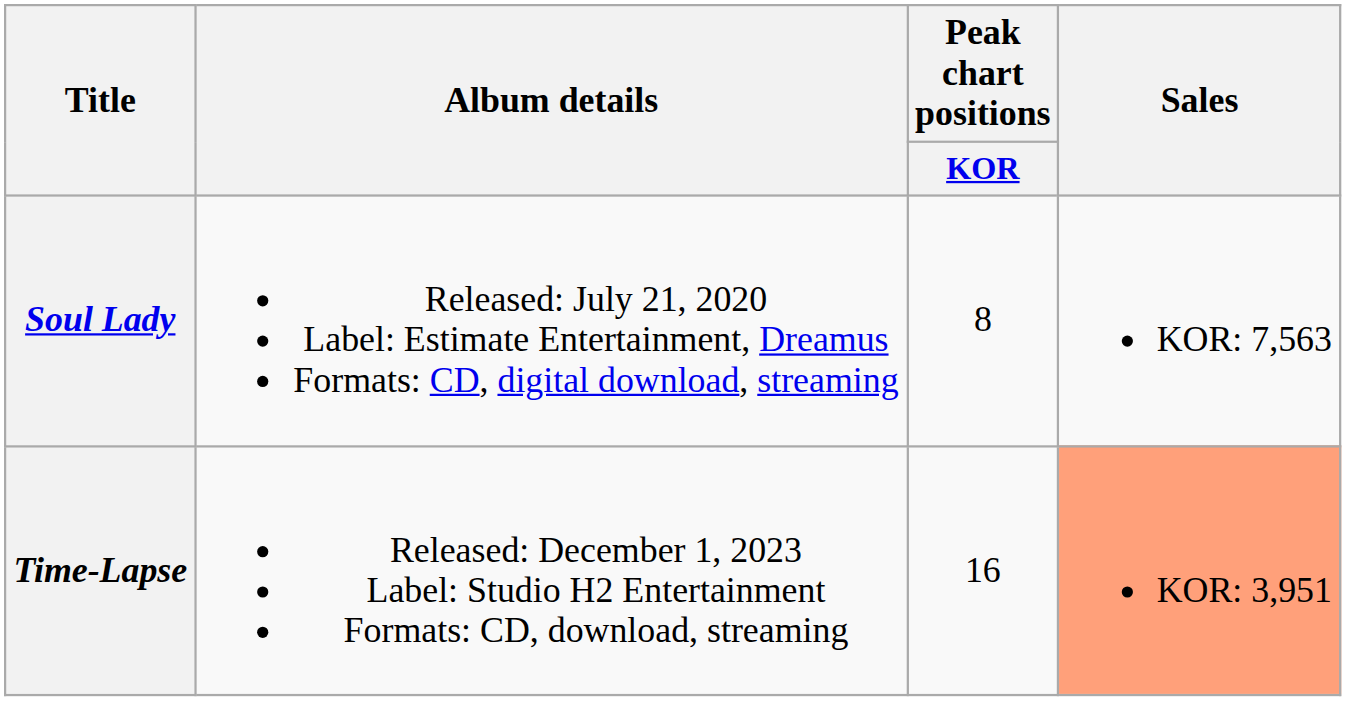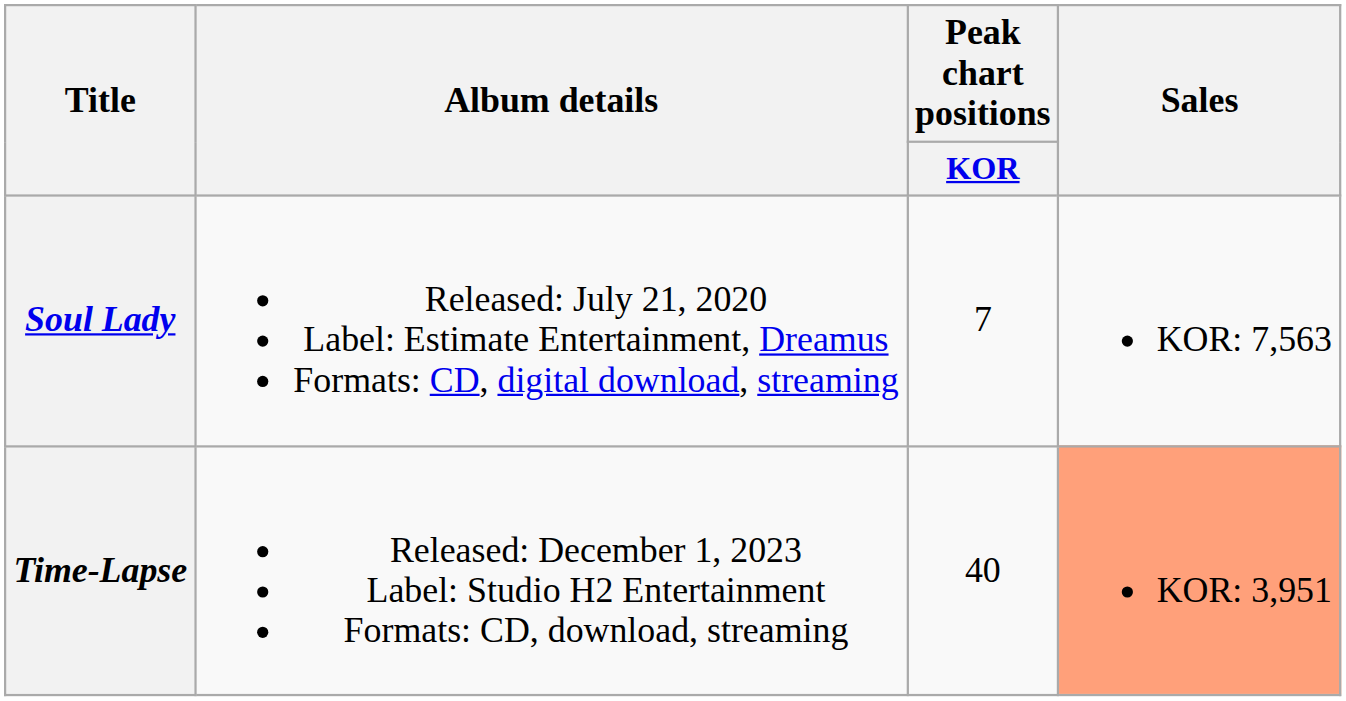 <table class="wikitable plainrowheaders" style="text-align:center;">
 <tr>
 <th scope="col" rowspan="2">Title</th>
 <th scope="col" rowspan="2">Album details</th>
 <th scope="col" colspan="1">Peak chart<br>positions</th>
 <th scope="col" rowspan="2">Sales</th>
 </tr>
 <tr>
 <th scope="col" style="width:3em;font-size:90%;"><a href='#'>KOR</a><br></th>
 </tr>
 <tr>
 <th scope="row"><em><a href='#'>Soul Lady</a></em></th>
 <td><br><ul><li>Released: July 21, 2020</li><li>Label: Estimate Entertainment, <a href='#'>Dreamus</a></li><li>Formats: <a href='#'>CD</a>, <a href='#'>digital download</a>, <a href='#'>streaming</a></li></ul></td>
-<td>8</td>
+<td>7</td>
 <td><br><ul><li>KOR: 7,563</li></ul></td>
 </tr>
 <tr>
 <th scope="row"><em>Time-Lapse</em></th>
 <td><br><ul><li>Released: December 1, 2023</li><li>Label: Studio H2 Entertainment</li><li>Formats: CD, download, streaming</li></ul></td>
-<td>16</td>
+<td>40</td>
 <td style="background: lightsalmon;"><br><ul><li>KOR: 3,951</li></ul></td>
 </tr>
 </table>
